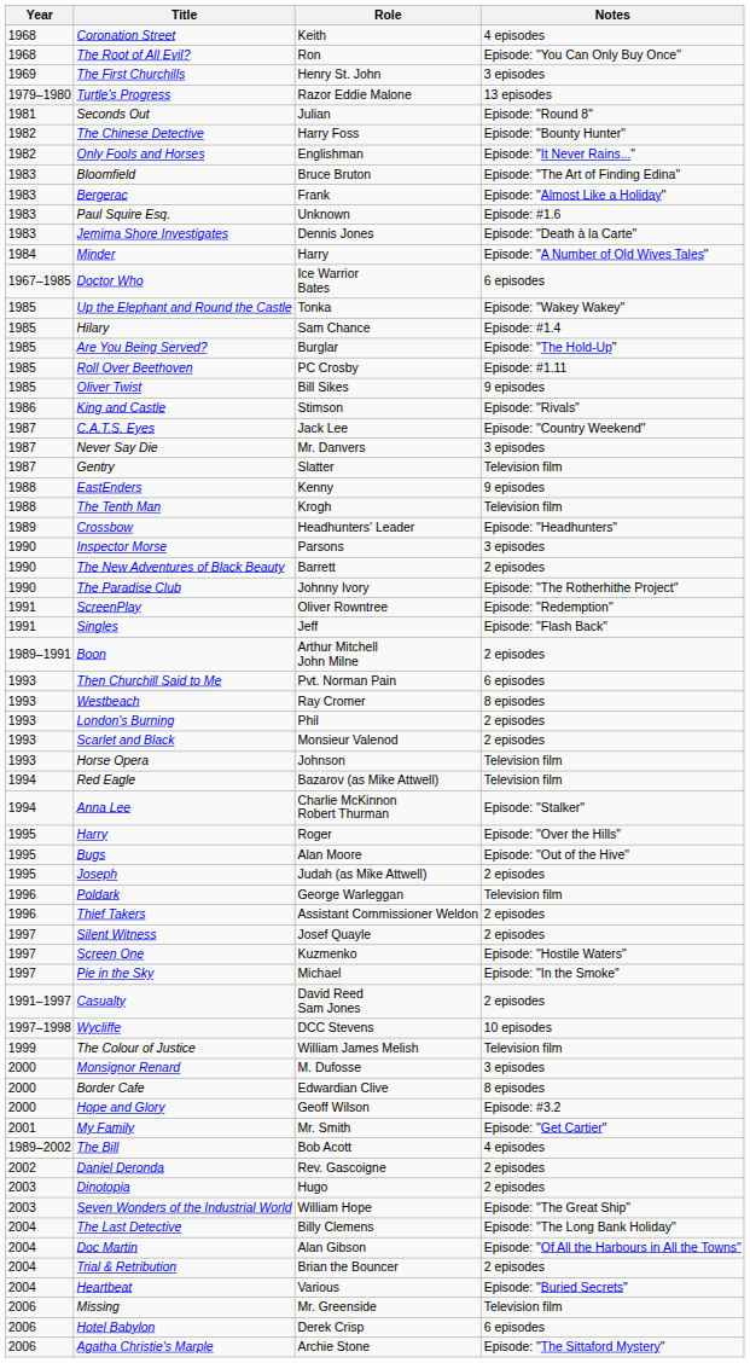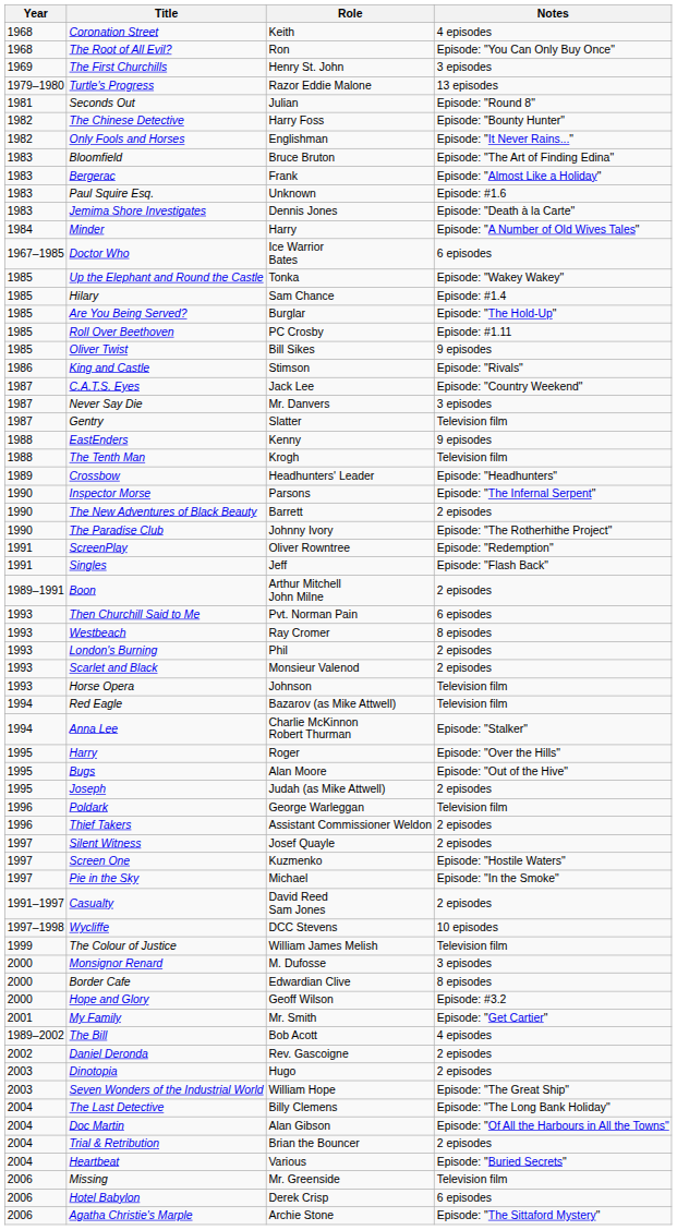 <table class="wikitable sortable">
 <tr>
 <th>Year</th>
 <th>Title</th>
 <th>Role</th>
 <th class="unsortable">Notes</th>
 </tr>
 <tr>
 <td>1968</td>
 <td><em><a href='#'>Coronation Street</a></em></td>
 <td>Keith</td>
 <td>4 episodes</td>
 </tr>
 <tr>
 <td>1968</td>
 <td><em><a href='#'>The Root of All Evil?</a></em></td>
 <td>Ron</td>
 <td>Episode: "You Can Only Buy Once"</td>
 </tr>
 <tr>
 <td>1969</td>
 <td><em><a href='#'>The First Churchills</a></em></td>
 <td>Henry St. John</td>
 <td>3 episodes</td>
 </tr>
 <tr>
 <td>1979–1980</td>
 <td><em><a href='#'>Turtle's Progress</a></em></td>
 <td>Razor Eddie Malone</td>
 <td>13 episodes</td>
 </tr>
 <tr>
 <td>1981</td>
 <td><em>Seconds Out</em></td>
 <td>Julian</td>
 <td>Episode: "Round 8"</td>
 </tr>
 <tr>
 <td>1982</td>
 <td><em><a href='#'>The Chinese Detective</a></em></td>
 <td>Harry Foss</td>
 <td>Episode: "Bounty Hunter"</td>
 </tr>
 <tr>
 <td>1982</td>
 <td><em><a href='#'>Only Fools and Horses</a></em></td>
 <td>Englishman</td>
 <td>Episode: "<a href='#'>It Never Rains...</a>"</td>
 </tr>
 <tr>
 <td>1983</td>
 <td><em>Bloomfield</em></td>
 <td>Bruce Bruton</td>
 <td>Episode: "The Art of Finding Edina"</td>
 </tr>
 <tr>
 <td>1983</td>
 <td><em><a href='#'>Bergerac</a></em></td>
 <td>Frank</td>
 <td>Episode: "<a href='#'>Almost Like a Holiday</a>"</td>
 </tr>
 <tr>
 <td>1983</td>
 <td><em>Paul Squire Esq.</em></td>
 <td>Unknown</td>
 <td>Episode: #1.6</td>
 </tr>
 <tr>
 <td>1983</td>
 <td><em><a href='#'>Jemima Shore Investigates</a></em></td>
 <td>Dennis Jones</td>
 <td>Episode: "Death à la Carte"</td>
 </tr>
 <tr>
 <td>1984</td>
 <td><em><a href='#'>Minder</a></em></td>
 <td>Harry</td>
 <td>Episode: "<a href='#'>A Number of Old Wives Tales</a>"</td>
 </tr>
 <tr>
 <td>1967–1985</td>
 <td><em><a href='#'>Doctor Who</a></em></td>
 <td>Ice Warrior<br>Bates</td>
 <td>6 episodes</td>
 </tr>
 <tr>
 <td>1985</td>
 <td><em><a href='#'>Up the Elephant and Round the Castle</a></em></td>
 <td>Tonka</td>
 <td>Episode: "Wakey Wakey"</td>
 </tr>
 <tr>
 <td>1985</td>
 <td><em>Hilary</em></td>
 <td>Sam Chance</td>
 <td>Episode: #1.4</td>
 </tr>
 <tr>
 <td>1985</td>
 <td><em><a href='#'>Are You Being Served?</a></em></td>
 <td>Burglar</td>
 <td>Episode: "<a href='#'>The Hold-Up</a>"</td>
 </tr>
 <tr>
 <td>1985</td>
 <td><em><a href='#'>Roll Over Beethoven</a></em></td>
 <td>PC Crosby</td>
 <td>Episode: #1.11</td>
 </tr>
 <tr>
 <td>1985</td>
 <td><em><a href='#'>Oliver Twist</a></em></td>
 <td>Bill Sikes</td>
 <td>9 episodes</td>
 </tr>
 <tr>
 <td>1986</td>
 <td><em><a href='#'>King and Castle</a></em></td>
 <td>Stimson</td>
 <td>Episode: "Rivals"</td>
 </tr>
 <tr>
 <td>1987</td>
 <td><em><a href='#'>C.A.T.S. Eyes</a></em></td>
 <td>Jack Lee</td>
 <td>Episode: "Country Weekend"</td>
 </tr>
 <tr>
 <td>1987</td>
 <td><em>Never Say Die</em></td>
 <td>Mr. Danvers</td>
 <td>3 episodes</td>
 </tr>
 <tr>
 <td>1987</td>
 <td><em>Gentry</em></td>
 <td>Slatter</td>
 <td>Television film</td>
 </tr>
 <tr>
 <td>1988</td>
 <td><em><a href='#'>EastEnders</a></em></td>
 <td>Kenny</td>
 <td>9 episodes</td>
 </tr>
 <tr>
 <td>1988</td>
 <td><em><a href='#'>The Tenth Man</a></em></td>
 <td>Krogh</td>
 <td>Television film</td>
 </tr>
 <tr>
 <td>1989</td>
 <td><em><a href='#'>Crossbow</a></em></td>
 <td>Headhunters' Leader</td>
 <td>Episode: "Headhunters"</td>
 </tr>
 <tr>
 <td>1990</td>
 <td><em><a href='#'>Inspector Morse</a></em></td>
 <td>Parsons</td>
-<td>3 episodes</td>
+<td>Episode: "<a href='#'>The Infernal Serpent</a>"</td>
 </tr>
 <tr>
 <td>1990</td>
 <td><em><a href='#'>The New Adventures of Black Beauty</a></em></td>
 <td>Barrett</td>
 <td>2 episodes</td>
 </tr>
 <tr>
 <td>1990</td>
 <td><em><a href='#'>The Paradise Club</a></em></td>
 <td>Johnny Ivory</td>
 <td>Episode: "The Rotherhithe Project"</td>
 </tr>
 <tr>
 <td>1991</td>
 <td><em><a href='#'>ScreenPlay</a></em></td>
 <td>Oliver Rowntree</td>
 <td>Episode: "Redemption"</td>
 </tr>
 <tr>
 <td>1991</td>
 <td><em><a href='#'>Singles</a></em></td>
 <td>Jeff</td>
 <td>Episode: "Flash Back"</td>
 </tr>
 <tr>
 <td>1989–1991</td>
 <td><em><a href='#'>Boon</a></em></td>
 <td>Arthur Mitchell<br>John Milne</td>
 <td>2 episodes</td>
 </tr>
 <tr>
 <td>1993</td>
 <td><em><a href='#'>Then Churchill Said to Me</a></em></td>
 <td>Pvt. Norman Pain</td>
 <td>6 episodes</td>
 </tr>
 <tr>
 <td>1993</td>
 <td><em><a href='#'>Westbeach</a></em></td>
 <td>Ray Cromer</td>
 <td>8 episodes</td>
 </tr>
 <tr>
 <td>1993</td>
 <td><em><a href='#'>London's Burning</a></em></td>
 <td>Phil</td>
 <td>2 episodes</td>
 </tr>
 <tr>
 <td>1993</td>
 <td><em><a href='#'>Scarlet and Black</a></em></td>
 <td>Monsieur Valenod</td>
 <td>2 episodes</td>
 </tr>
 <tr>
 <td>1993</td>
 <td><em>Horse Opera</em></td>
 <td>Johnson</td>
 <td>Television film</td>
 </tr>
 <tr>
 <td>1994</td>
 <td><em>Red Eagle</em></td>
 <td>Bazarov (as Mike Attwell)</td>
 <td>Television film</td>
 </tr>
 <tr>
 <td>1994</td>
 <td><em><a href='#'>Anna Lee</a></em></td>
 <td>Charlie McKinnon<br>Robert Thurman</td>
 <td>Episode: "Stalker"</td>
 </tr>
 <tr>
 <td>1995</td>
 <td><em><a href='#'>Harry</a></em></td>
 <td>Roger</td>
 <td>Episode: "Over the Hills"</td>
 </tr>
 <tr>
 <td>1995</td>
 <td><em><a href='#'>Bugs</a></em></td>
 <td>Alan Moore</td>
 <td>Episode: "Out of the Hive"</td>
 </tr>
 <tr>
 <td>1995</td>
 <td><em><a href='#'>Joseph</a></em></td>
 <td>Judah (as Mike Attwell)</td>
 <td>2 episodes</td>
 </tr>
 <tr>
 <td>1996</td>
 <td><em><a href='#'>Poldark</a></em></td>
 <td>George Warleggan</td>
 <td>Television film</td>
 </tr>
 <tr>
 <td>1996</td>
 <td><em><a href='#'>Thief Takers</a></em></td>
 <td>Assistant Commissioner Weldon</td>
 <td>2 episodes</td>
 </tr>
 <tr>
 <td>1997</td>
 <td><em><a href='#'>Silent Witness</a></em></td>
 <td>Josef Quayle</td>
 <td>2 episodes</td>
 </tr>
 <tr>
 <td>1997</td>
 <td><em><a href='#'>Screen One</a></em></td>
 <td>Kuzmenko</td>
 <td>Episode: "Hostile Waters"</td>
 </tr>
 <tr>
 <td>1997</td>
 <td><em><a href='#'>Pie in the Sky</a></em></td>
 <td>Michael</td>
 <td>Episode: "In the Smoke"</td>
 </tr>
 <tr>
 <td>1991–1997</td>
 <td><em><a href='#'>Casualty</a></em></td>
 <td>David Reed<br>Sam Jones</td>
 <td>2 episodes</td>
 </tr>
 <tr>
 <td>1997–1998</td>
 <td><em><a href='#'>Wycliffe</a></em></td>
 <td>DCC Stevens</td>
 <td>10 episodes</td>
 </tr>
 <tr>
 <td>1999</td>
 <td><em>The Colour of Justice</em></td>
 <td>William James Melish</td>
 <td>Television film</td>
 </tr>
 <tr>
 <td>2000</td>
 <td><em><a href='#'>Monsignor Renard</a></em></td>
 <td>M. Dufosse</td>
 <td>3 episodes</td>
 </tr>
 <tr>
 <td>2000</td>
 <td><em>Border Cafe</em></td>
 <td>Edwardian Clive</td>
 <td>8 episodes</td>
 </tr>
 <tr>
 <td>2000</td>
 <td><em><a href='#'>Hope and Glory</a></em></td>
 <td>Geoff Wilson</td>
 <td>Episode: #3.2</td>
 </tr>
 <tr>
 <td>2001</td>
 <td><em><a href='#'>My Family</a></em></td>
 <td>Mr. Smith</td>
 <td>Episode: "<a href='#'>Get Cartier</a>"</td>
 </tr>
 <tr>
 <td>1989–2002</td>
 <td><em><a href='#'>The Bill</a></em></td>
 <td>Bob Acott</td>
 <td>4 episodes</td>
 </tr>
 <tr>
 <td>2002</td>
 <td><em><a href='#'>Daniel Deronda</a></em></td>
 <td>Rev. Gascoigne</td>
 <td>2 episodes</td>
 </tr>
 <tr>
 <td>2003</td>
 <td><em><a href='#'>Dinotopia</a></em></td>
 <td>Hugo</td>
 <td>2 episodes</td>
 </tr>
 <tr>
 <td>2003</td>
 <td><em><a href='#'>Seven Wonders of the Industrial World</a></em></td>
 <td>William Hope</td>
 <td>Episode: "The Great Ship"</td>
 </tr>
 <tr>
 <td>2004</td>
 <td><em><a href='#'>The Last Detective</a></em></td>
 <td>Billy Clemens</td>
 <td>Episode: "The Long Bank Holiday"</td>
 </tr>
 <tr>
 <td>2004</td>
 <td><em><a href='#'>Doc Martin</a></em></td>
 <td>Alan Gibson</td>
 <td>Episode: "<a href='#'>Of All the Harbours in All the Towns"</a></td>
 </tr>
 <tr>
 <td>2004</td>
 <td><em><a href='#'>Trial & Retribution</a></em></td>
 <td>Brian the Bouncer</td>
 <td>2 episodes</td>
 </tr>
 <tr>
 <td>2004</td>
 <td><em><a href='#'>Heartbeat</a></em></td>
 <td>Various</td>
 <td>Episode: "<a href='#'>Buried Secrets</a>"</td>
 </tr>
 <tr>
 <td>2006</td>
 <td><em>Missing</em></td>
 <td>Mr. Greenside</td>
 <td>Television film</td>
 </tr>
 <tr>
 <td>2006</td>
 <td><em><a href='#'>Hotel Babylon</a></em></td>
 <td>Derek Crisp</td>
 <td>6 episodes</td>
 </tr>
 <tr>
 <td>2006</td>
 <td><em><a href='#'>Agatha Christie's Marple</a></em></td>
 <td>Archie Stone</td>
 <td>Episode: "<a href='#'>The Sittaford Mystery</a>"</td>
 </tr>
 </table>
